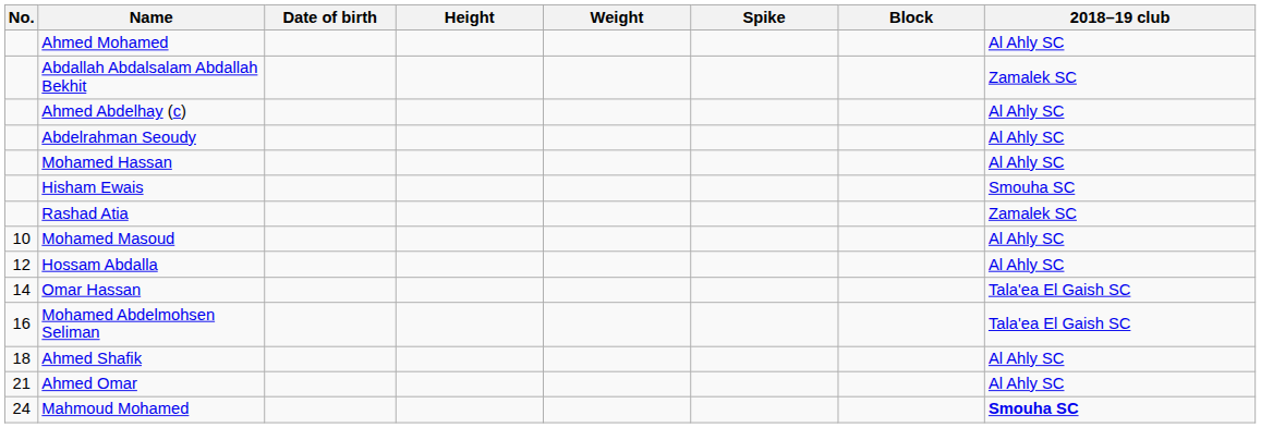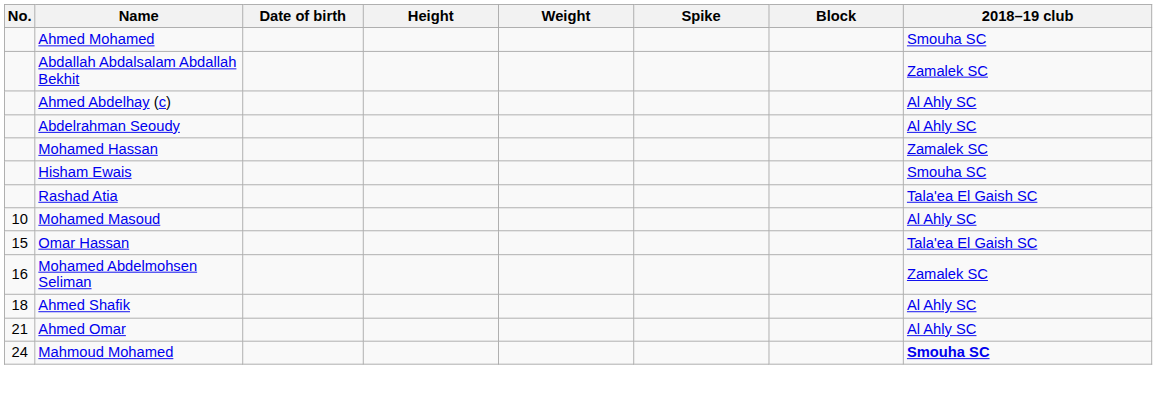 <table class="wikitable sortable" style="font-size:100%; text-align:center;">
 <tr>
 <th>No.</th>
 <th style="width:14em">Name</th>
 <th style="width:8em">Date of birth</th>
 <th style="width:9em">Height</th>
 <th style="width:9em">Weight</th>
 <th style="width:9em">Spike</th>
 <th style="width:9em">Block</th>
 <th style="width:17em">2018–19 club</th>
 </tr>
 <tr>
 <td></td>
 <td align=left><a href='#'>Ahmed Mohamed</a></td>
 <td align=right></td>
 <td></td>
 <td></td>
 <td></td>
 <td></td>
-<td align=left> <a href='#'>Al Ahly SC</a></td>
+<td align=left> <a href='#'>Smouha SC</a></td>
 </tr>
 <tr>
 <td></td>
 <td align=left><a href='#'>Abdallah Abdalsalam Abdallah Bekhit</a></td>
 <td align=right></td>
 <td></td>
 <td></td>
 <td></td>
 <td></td>
 <td align=left> <a href='#'>Zamalek SC</a></td>
 </tr>
 <tr>
 <td></td>
 <td align=left><a href='#'>Ahmed Abdelhay</a> (<a href='#'>c</a>)</td>
 <td align="right"></td>
 <td></td>
 <td></td>
 <td></td>
 <td></td>
 <td align=left> <a href='#'>Al Ahly SC</a></td>
 </tr>
 <tr>
 <td></td>
 <td align=left><a href='#'>Abdelrahman Seoudy</a></td>
 <td align=right></td>
 <td></td>
 <td></td>
 <td></td>
 <td></td>
 <td align=left> <a href='#'>Al Ahly SC</a></td>
 </tr>
 <tr>
 <td></td>
 <td align=left><a href='#'>Mohamed Hassan</a></td>
 <td align=right></td>
 <td></td>
 <td></td>
 <td></td>
 <td></td>
-<td align=left> <a href='#'>Al Ahly SC</a></td>
+<td align=left> <a href='#'>Zamalek SC</a></td>
 </tr>
 <tr>
 <td></td>
 <td align=left><a href='#'>Hisham Ewais</a></td>
 <td align=right></td>
 <td></td>
 <td></td>
 <td></td>
 <td></td>
 <td align=left> <a href='#'>Smouha SC</a></td>
 </tr>
 <tr>
 <td></td>
 <td align=left><a href='#'>Rashad Atia</a></td>
 <td align=right></td>
 <td></td>
 <td></td>
 <td></td>
 <td></td>
-<td align=left> <a href='#'>Zamalek SC</a></td>
+<td align=left> <a href='#'>Tala'ea El Gaish SC</a></td>
 </tr>
 <tr>
 <td>10</td>
 <td align=left><a href='#'>Mohamed Masoud</a></td>
 <td align=right></td>
 <td></td>
 <td></td>
 <td></td>
 <td></td>
 <td align=left> <a href='#'>Al Ahly SC</a></td>
 </tr>
 <tr>
-<td>12</td>
-<td align=left><a href='#'>Hossam Abdalla</a></td>
-<td align=right></td>
-<td></td>
-<td></td>
-<td></td>
-<td></td>
-<td align=left> <a href='#'>Al Ahly SC</a></td>
-</tr>
-<tr>
-<td>14</td>
+<td>15</td>
 <td align=left><a href='#'>Omar Hassan</a></td>
 <td align=right></td>
 <td></td>
 <td></td>
 <td></td>
 <td></td>
 <td align=left> <a href='#'>Tala'ea El Gaish SC</a></td>
 </tr>
 <tr>
 <td>16</td>
 <td align=left><a href='#'>Mohamed Abdelmohsen Seliman</a></td>
 <td align=right></td>
 <td></td>
 <td></td>
 <td></td>
 <td></td>
-<td align=left> <a href='#'>Tala'ea El Gaish SC</a></td>
+<td align=left> <a href='#'>Zamalek SC</a></td>
 </tr>
 <tr>
 <td>18</td>
 <td align=left><a href='#'>Ahmed Shafik</a></td>
 <td align=right></td>
 <td></td>
 <td></td>
 <td></td>
 <td></td>
 <td align=left> <a href='#'>Al Ahly SC</a></td>
 </tr>
 <tr>
 <td>21</td>
 <td align=left><a href='#'>Ahmed Omar</a></td>
 <td align=right></td>
 <td></td>
 <td></td>
 <td></td>
 <td></td>
 <td align=left> <a href='#'>Al Ahly SC</a></td>
 </tr>
 <tr>
 <td>24</td>
 <td align=left><a href='#'>Mahmoud Mohamed</a></td>
 <td align=right></td>
 <td></td>
 <td></td>
 <td></td>
 <td></td>
 <td align=left><strong> <a href='#'>Smouha SC</a></strong></td>
 </tr>
 </table>
